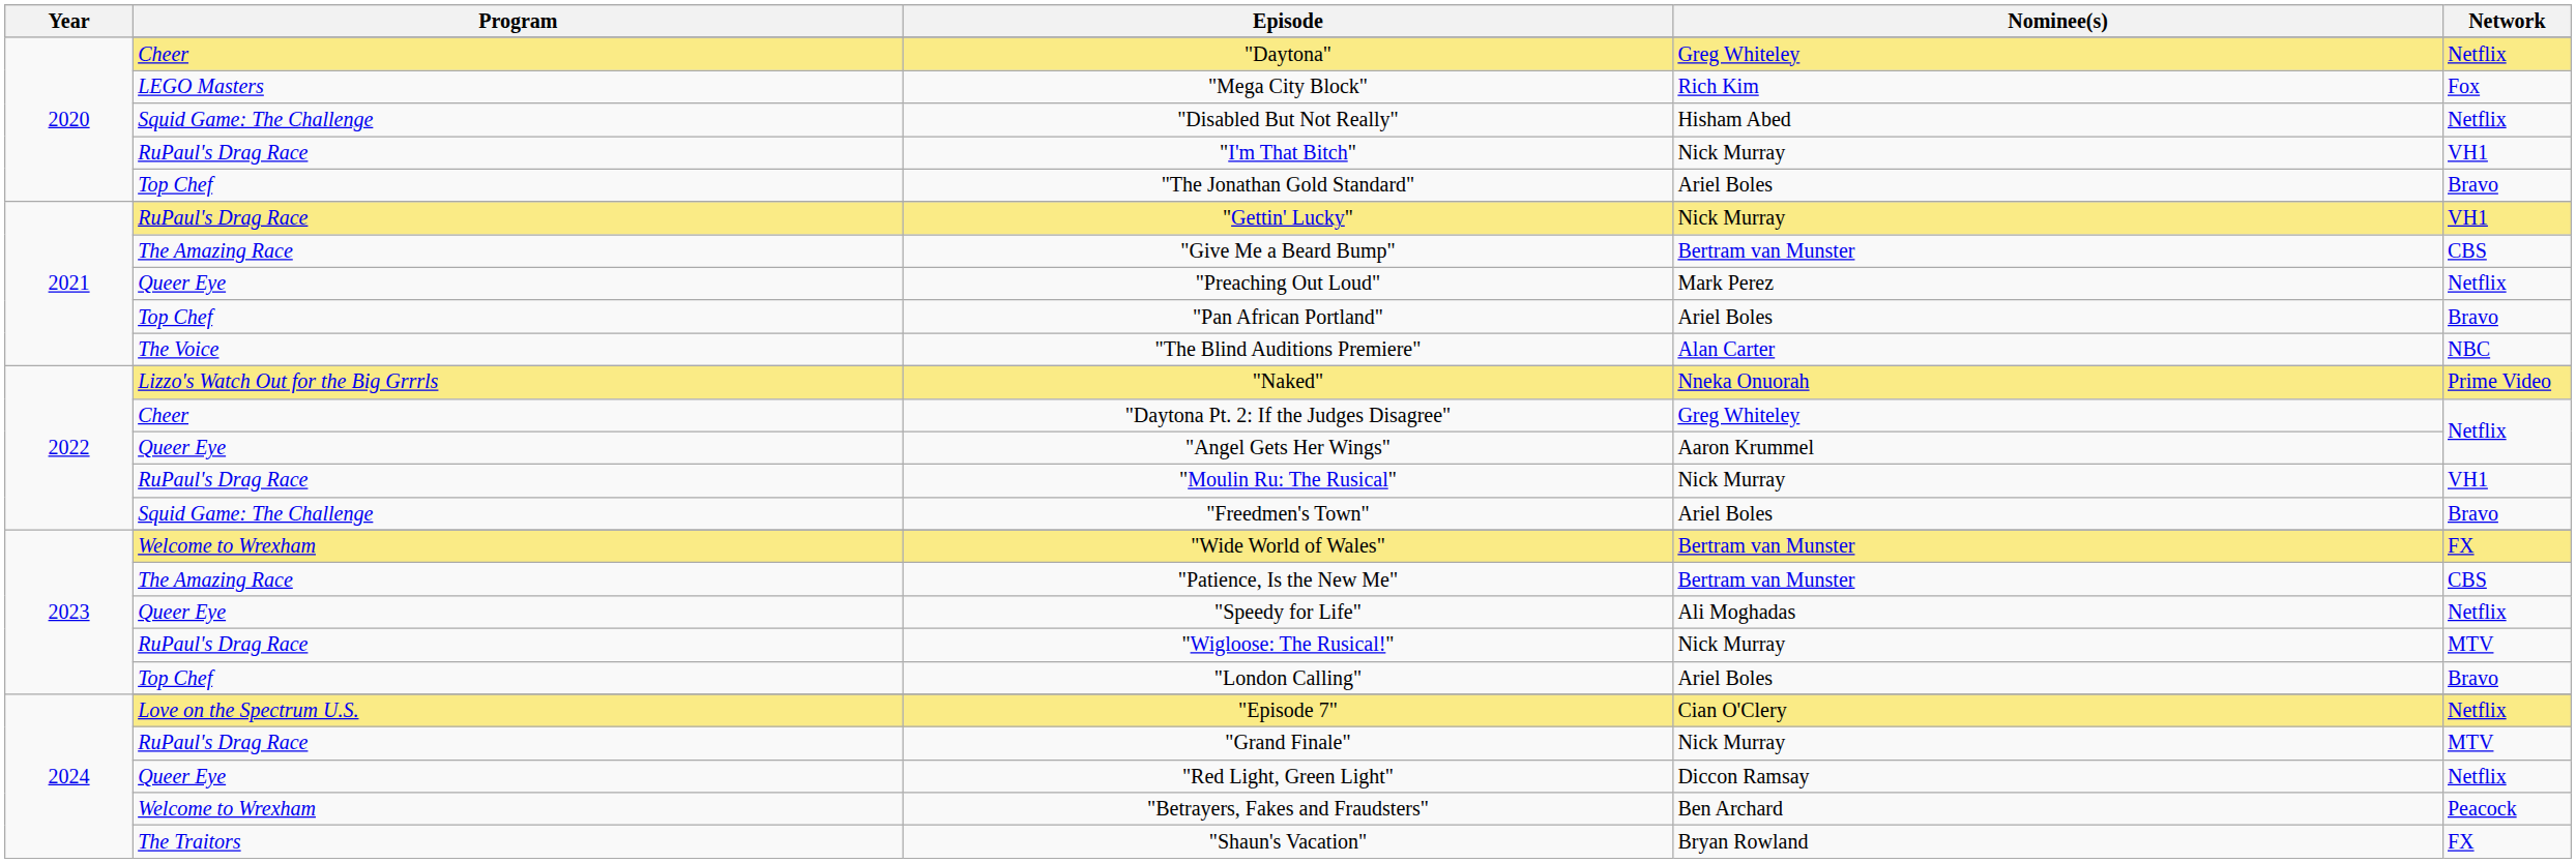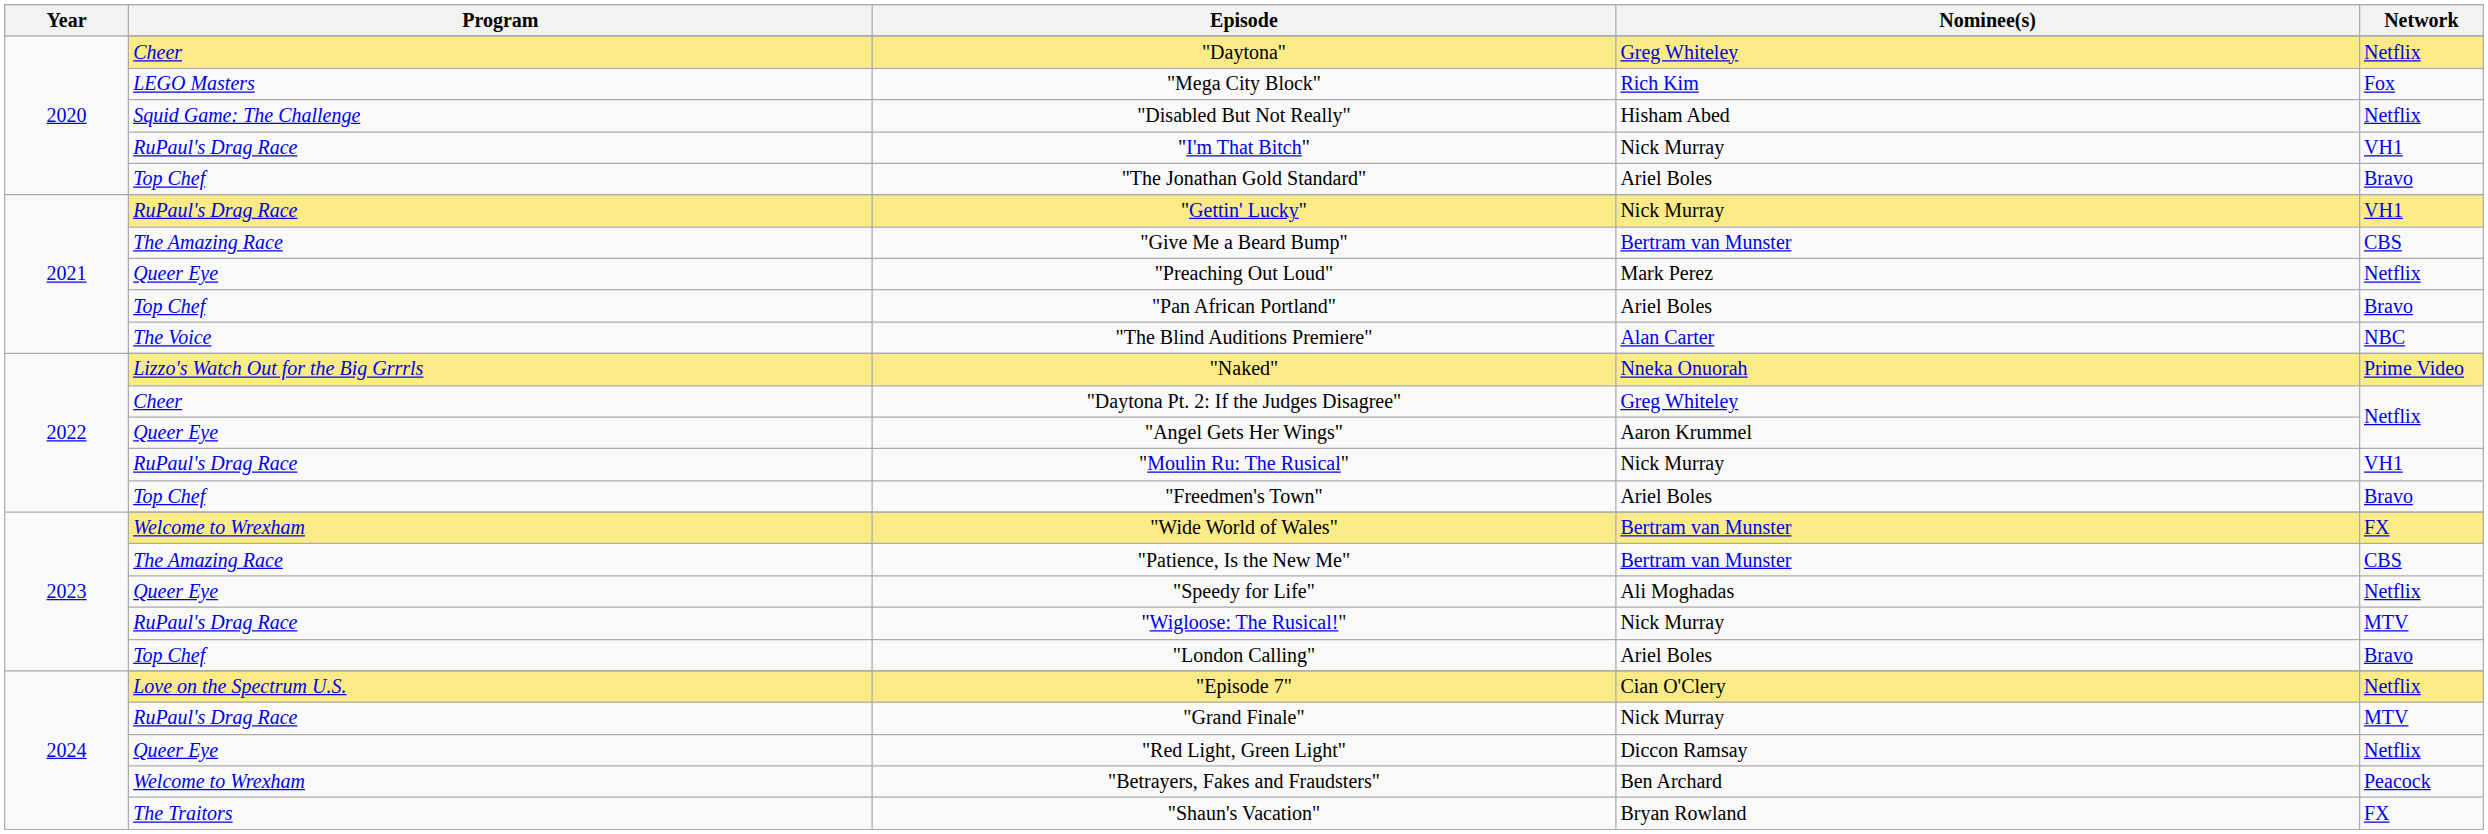 <table class="wikitable" style="width:100%">
 <tr bgcolor="#bebebe">
 <th width="5%">Year</th>
 <th width="30%">Program</th>
 <th width="30%">Episode</th>
 <th width="30%">Nominee(s)</th>
 <th width="5%">Network</th>
 </tr>
 <tr>
 <td rowspan="6" align=center><a href='#'>2020</a><br></td>
 </tr>
 <tr style="background:#FAEB86;">
 <td><em><a href='#'>Cheer</a></em></td>
 <td align=center>"Daytona"</td>
 <td><a href='#'>Greg Whiteley</a></td>
 <td><a href='#'>Netflix</a></td>
 </tr>
 <tr>
 <td><em><a href='#'>LEGO Masters</a></em></td>
 <td align=center>"Mega City Block"</td>
 <td><a href='#'>Rich Kim</a></td>
 <td><a href='#'>Fox</a></td>
 </tr>
 <tr>
 <td><em><a href='#'>Squid Game: The Challenge</a></em></td>
 <td align=center>"Disabled But Not Really"</td>
 <td>Hisham Abed</td>
 <td><a href='#'>Netflix</a></td>
 </tr>
 <tr>
 <td><em><a href='#'>RuPaul's Drag Race</a></em></td>
 <td align=center>"<a href='#'>I'm That Bitch</a>"</td>
 <td>Nick Murray</td>
 <td><a href='#'>VH1</a></td>
 </tr>
 <tr>
 <td><em><a href='#'>Top Chef</a></em></td>
 <td align=center>"The Jonathan Gold Standard"</td>
 <td>Ariel Boles</td>
 <td><a href='#'>Bravo</a></td>
 </tr>
 <tr>
 <td rowspan="6" align=center><a href='#'>2021</a><br></td>
 </tr>
 <tr style="background:#FAEB86;">
 <td><em><a href='#'>RuPaul's Drag Race</a></em></td>
 <td align=center>"<a href='#'>Gettin' Lucky</a>"</td>
 <td>Nick Murray</td>
 <td><a href='#'>VH1</a></td>
 </tr>
 <tr>
 <td><em><a href='#'>The Amazing Race</a></em></td>
 <td align=center>"Give Me a Beard Bump"</td>
 <td><a href='#'>Bertram van Munster</a></td>
 <td><a href='#'>CBS</a></td>
 </tr>
 <tr>
 <td><em><a href='#'>Queer Eye</a></em></td>
 <td align=center>"Preaching Out Loud"</td>
 <td>Mark Perez</td>
 <td><a href='#'>Netflix</a></td>
 </tr>
 <tr>
 <td><em><a href='#'>Top Chef</a></em></td>
 <td align=center>"Pan African Portland"</td>
 <td>Ariel Boles</td>
 <td><a href='#'>Bravo</a></td>
 </tr>
 <tr>
 <td><em><a href='#'>The Voice</a></em></td>
 <td align=center>"The Blind Auditions Premiere"</td>
 <td><a href='#'>Alan Carter</a></td>
 <td><a href='#'>NBC</a></td>
 </tr>
 <tr>
 <td rowspan="6" align=center><a href='#'>2022</a><br></td>
 </tr>
 <tr style="background:#FAEB86;">
 <td><em><a href='#'>Lizzo's Watch Out for the Big Grrrls</a></em></td>
 <td align=center>"Naked"</td>
 <td><a href='#'>Nneka Onuorah</a></td>
 <td><a href='#'>Prime Video</a></td>
 </tr>
 <tr>
 <td><em><a href='#'>Cheer</a></em></td>
 <td align=center>"Daytona Pt. 2: If the Judges Disagree"</td>
 <td><a href='#'>Greg Whiteley</a></td>
 <td rowspan=2><a href='#'>Netflix</a></td>
 </tr>
 <tr>
 <td><em><a href='#'>Queer Eye</a></em></td>
 <td align=center>"Angel Gets Her Wings"</td>
 <td>Aaron Krummel</td>
 </tr>
 <tr>
 <td><em><a href='#'>RuPaul's Drag Race</a></em></td>
 <td align=center>"<a href='#'>Moulin Ru: The Rusical</a>"</td>
 <td>Nick Murray</td>
 <td><a href='#'>VH1</a></td>
 </tr>
 <tr>
-<td><em><a href='#'>Squid Game: The Challenge</a></em></td>
+<td><em><a href='#'>Top Chef</a></em></td>
 <td align=center>"Freedmen's Town"</td>
 <td>Ariel Boles</td>
 <td><a href='#'>Bravo</a></td>
 </tr>
 <tr>
 <td rowspan="6" align=center><a href='#'>2023</a><br></td>
 </tr>
 <tr style="background:#FAEB86;">
 <td><em><a href='#'>Welcome to Wrexham</a></em></td>
 <td align=center>"Wide World of Wales"</td>
 <td><a href='#'>Bertram van Munster</a></td>
 <td><a href='#'>FX</a></td>
 </tr>
 <tr>
 <td><em><a href='#'>The Amazing Race</a></em></td>
 <td align=center>"Patience, Is the New Me"</td>
 <td><a href='#'>Bertram van Munster</a></td>
 <td><a href='#'>CBS</a></td>
 </tr>
 <tr>
 <td><em><a href='#'>Queer Eye</a></em></td>
 <td align=center>"Speedy for Life"</td>
 <td>Ali Moghadas</td>
 <td><a href='#'>Netflix</a></td>
 </tr>
 <tr>
 <td><em><a href='#'>RuPaul's Drag Race</a></em></td>
 <td align=center>"<a href='#'>Wigloose: The Rusical!</a>"</td>
 <td>Nick Murray</td>
 <td><a href='#'>MTV</a></td>
 </tr>
 <tr>
 <td><em><a href='#'>Top Chef</a></em></td>
 <td align=center>"London Calling"</td>
 <td>Ariel Boles</td>
 <td><a href='#'>Bravo</a></td>
 </tr>
 <tr>
 <td rowspan="6" align=center><a href='#'>2024</a><br></td>
 </tr>
 <tr style="background:#FAEB86;">
 <td><em><a href='#'>Love on the Spectrum U.S.</a></em></td>
 <td align=center>"Episode 7"</td>
 <td>Cian O'Clery</td>
 <td><a href='#'>Netflix</a></td>
 </tr>
 <tr>
 <td><em><a href='#'>RuPaul's Drag Race</a></em></td>
 <td align=center>"Grand Finale"</td>
 <td>Nick Murray</td>
 <td><a href='#'>MTV</a></td>
 </tr>
 <tr>
 <td><em><a href='#'>Queer Eye</a></em></td>
 <td align=center>"Red Light, Green Light"</td>
 <td>Diccon Ramsay</td>
 <td><a href='#'>Netflix</a></td>
 </tr>
 <tr>
 <td><em><a href='#'>Welcome to Wrexham</a></em></td>
 <td align=center>"Betrayers, Fakes and Fraudsters"</td>
 <td>Ben Archard</td>
 <td><a href='#'>Peacock</a></td>
 </tr>
 <tr>
 <td><em><a href='#'>The Traitors</a></em></td>
 <td align=center>"Shaun's Vacation"</td>
 <td>Bryan Rowland</td>
 <td><a href='#'>FX</a></td>
 </tr>
 </table>
